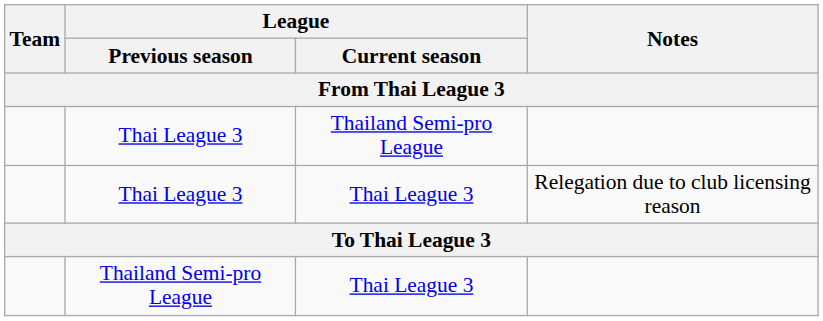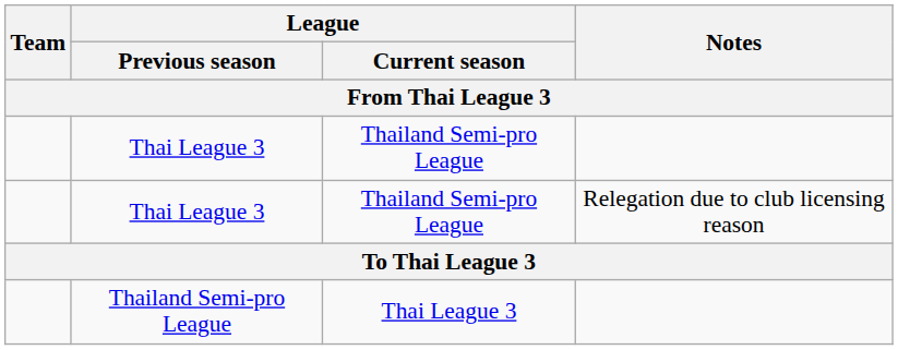 <table class="wikitable" style="text-align:center">
 <tr>
 <th rowspan=2>Team</th>
 <th colspan=2>League</th>
 <th rowspan=2>Notes</th>
 </tr>
 <tr>
 <th width="165">Previous season</th>
 <th width="165">Current season</th>
 </tr>
 <tr>
 <th colspan=4>From Thai League 3</th>
 </tr>
 <tr>
 <td align="left"></td>
 <td><a href='#'>Thai League 3</a></td>
 <td><a href='#'>Thailand Semi-pro League</a></td>
 <td></td>
 </tr>
 <tr>
 <td align="left"></td>
 <td><a href='#'>Thai League 3</a></td>
-<td><a href='#'>Thai League 3</a></td>
+<td><a href='#'>Thailand Semi-pro League</a></td>
 <td>Relegation due to club licensing reason</td>
 </tr>
 <tr>
 <th colspan=4>To Thai League 3</th>
 </tr>
 <tr>
 <td align="left"></td>
 <td><a href='#'>Thailand Semi-pro League</a></td>
 <td><a href='#'>Thai League 3</a></td>
 <td></td>
 </tr>
 </table>
